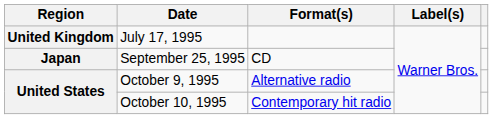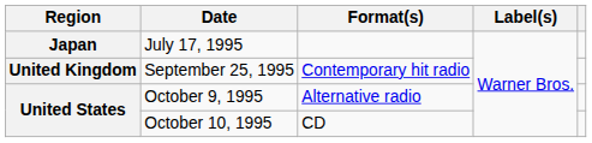 <table class="wikitable plainrowheaders">
 <tr>
 <th scope="col">Region</th>
 <th scope="col">Date</th>
 <th scope="col">Format(s)</th>
 <th scope="col">Label(s)</th>
 <th scope="col"></th>
 </tr>
 <tr>
-<th scope="row">United Kingdom</th>
+<th scope="row">Japan</th>
 <td>July 17, 1995</td>
 <td></td>
 <td rowspan="4"><a href='#'>Warner Bros.</a></td>
 <td></td>
 </tr>
 <tr>
-<th scope="row">Japan</th>
+<th scope="row">United Kingdom</th>
 <td>September 25, 1995</td>
-<td>CD</td>
+<td><a href='#'>Contemporary hit radio</a></td>
 <td></td>
 </tr>
 <tr>
 <th scope="row" rowspan="2">United States</th>
 <td>October 9, 1995</td>
 <td><a href='#'>Alternative radio</a></td>
 <td></td>
 </tr>
 <tr>
 <td>October 10, 1995</td>
-<td><a href='#'>Contemporary hit radio</a></td>
+<td>CD</td>
 <td></td>
 </tr>
 </table>
